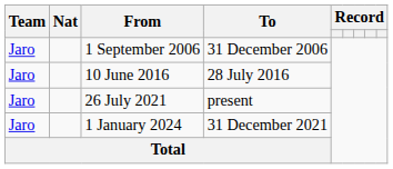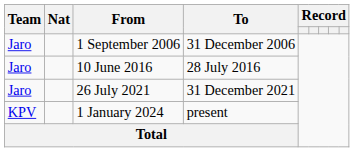 <table class="wikitable" style="text-align: center">
 <tr>
 <th rowspan=2>Team</th>
 <th rowspan=2>Nat</th>
 <th rowspan=2>From</th>
 <th rowspan=2>To</th>
 <th colspan=8>Record</th>
 </tr>
 <tr>
 <th></th>
 <th></th>
 <th></th>
 <th></th>
 <th></th>
 </tr>
 <tr>
 <td align=left><a href='#'>Jaro</a></td>
 <td></td>
 <td align=left>1 September 2006</td>
 <td align=left>31 December 2006<br></td>
 </tr>
 <tr>
 <td align=left><a href='#'>Jaro</a></td>
 <td></td>
 <td align=left>10 June 2016</td>
 <td align=left>28 July 2016<br></td>
 </tr>
 <tr>
 <td align=left><a href='#'>Jaro</a></td>
 <td></td>
 <td align=left>26 July 2021</td>
-<td align=left>present<br></td>
+<td align=left>31 December 2021<br></td>
 </tr>
 <tr>
-<td align=left><a href='#'>Jaro</a></td>
+<td align=left><a href='#'>KPV</a></td>
 <td></td>
 <td align=left>1 January 2024</td>
-<td align=left>31 December 2021<br></td>
+<td align=left>present<br></td>
 </tr>
 <tr>
 <th colspan=4>Total<br></th>
 </tr>
 </table>
